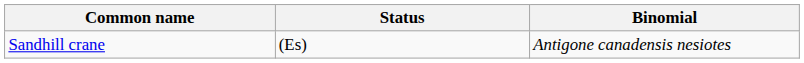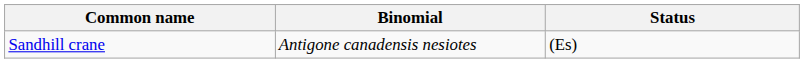 <table width=60% class="wikitable">
 <tr>
 <th width=34%>Common name</th>
+<th width=34%>Binomial</th>
 <th width=32%>Status</th>
-<th width=34%>Binomial</th>
 </tr>
 <tr>
 <td><a href='#'>Sandhill crane</a></td>
+<td><em>Antigone canadensis nesiotes</em></td>
 <td>(Es)</td>
-<td><em>Antigone canadensis nesiotes</em></td>
 </tr>
 </table>
